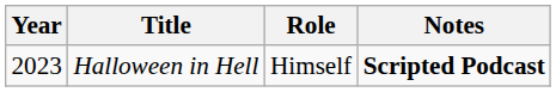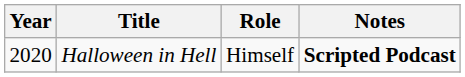 <table class="wikitable">
 <tr>
 <th>Year</th>
 <th>Title</th>
 <th>Role</th>
 <th>Notes</th>
 </tr>
 <tr>
-<td>2023</td>
+<td>2020</td>
 <td><em>Halloween in Hell</em></td>
 <td>Himself</td>
 <td><strong>Scripted Podcast</strong></td>
 </tr>
 </table>
